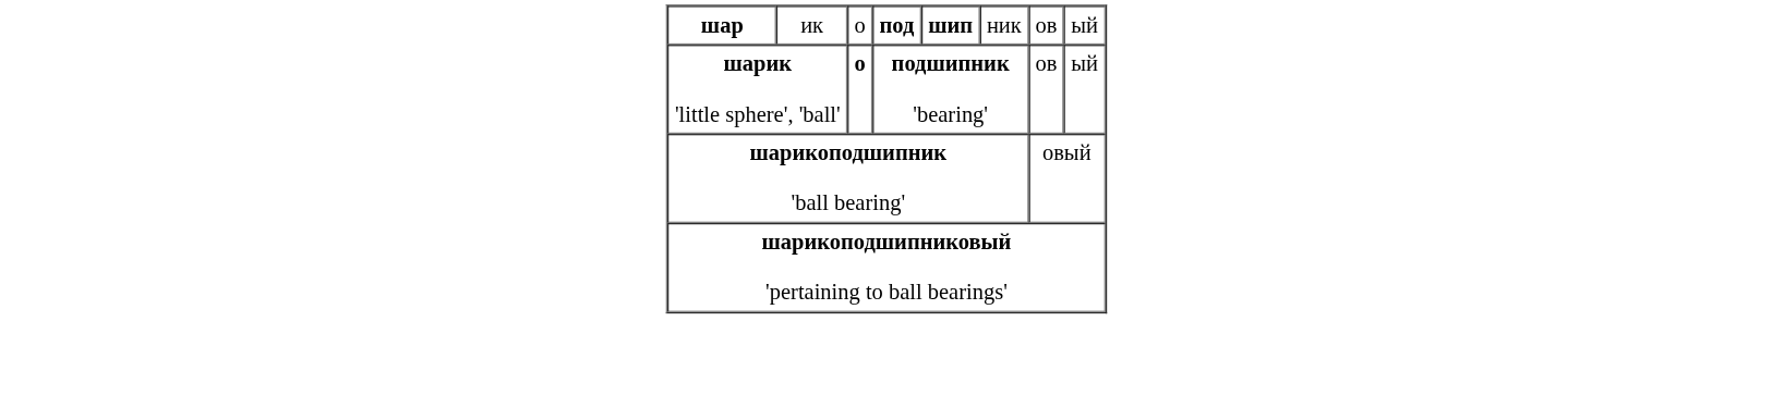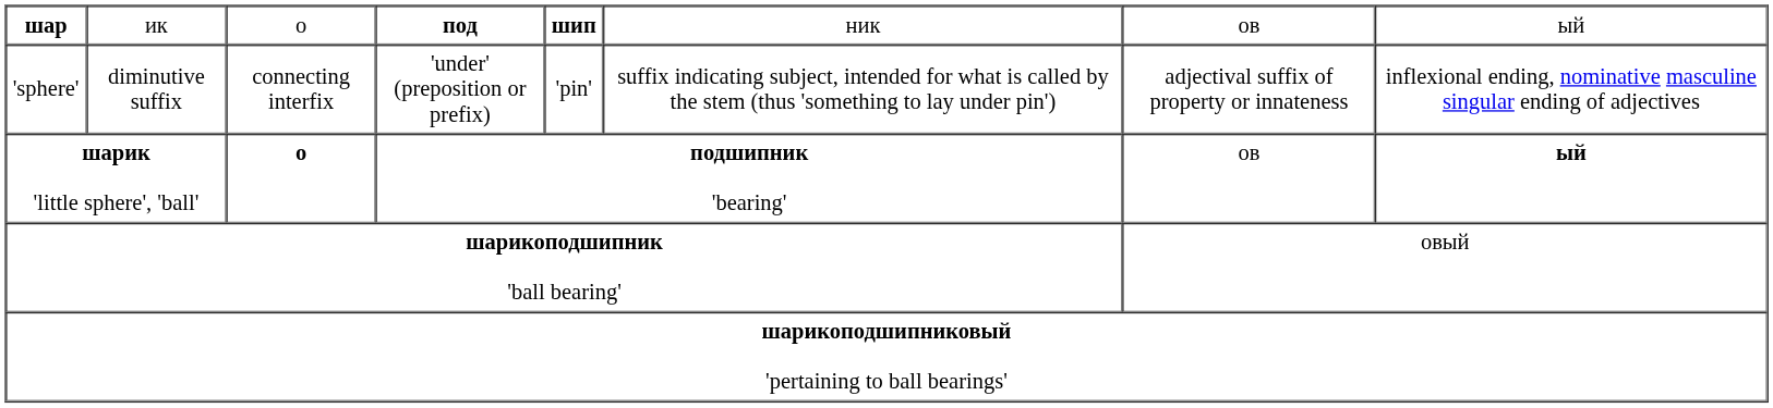 <table align="center" border="1" cellspacing="0" cellpadding="4" style="text-align: center">
 <tr>
 <td><strong>шар</strong><br> </td>
 <td>ик<br></td>
 <td>o<br></td>
 <td><strong>под</strong><br></td>
 <td><strong>шип</strong><br></td>
 <td>ник<br></td>
 <td>ов<br></td>
 <td>ый<br></td>
 </tr>
 <tr>
+<td>'sphere'</td>
+<td>diminutive suffix</td>
+<td>connecting interfix</td>
+<td>'under'<br>(preposition or prefix)</td>
+<td>'pin'</td>
+<td>suffix indicating subject, intended for what is called by the stem (thus 'something to lay under pin')</td>
+<td>adjectival suffix of property or innateness</td>
+<td>inflexional ending, <a href='#'>nominative</a> <a href='#'>masculine</a> <a href='#'>singular</a> ending of adjectives</td>
+</tr>
+<tr>
 </tr>
 <tr>
 <td colspan=2><strong>шарик</strong><br><br>'little sphere', 'ball'</td>
 <td><strong>о<br> <br> </strong></td>
 <td colspan=3><strong>подшипник</strong><br><br>'bearing'</td>
 <td>ов<br> <br> </td>
-<td>ый<br> <br> </td>
+<td><strong>ый<br> <br> </strong></td>
 </tr>
 <tr>
 <td colspan=6><strong>шарикоподшипник</strong><br><br>'ball bearing'</td>
 <td colspan=2>овый<br> <br> </td>
 </tr>
 <tr>
 <td colspan=8><strong>шарикоподшипниковый</strong><br><br>'pertaining to ball bearings'</td>
 </tr>
 </table>
